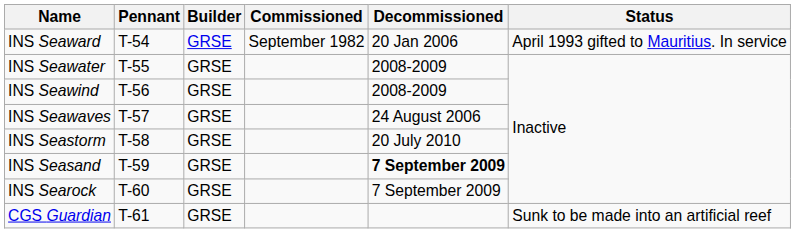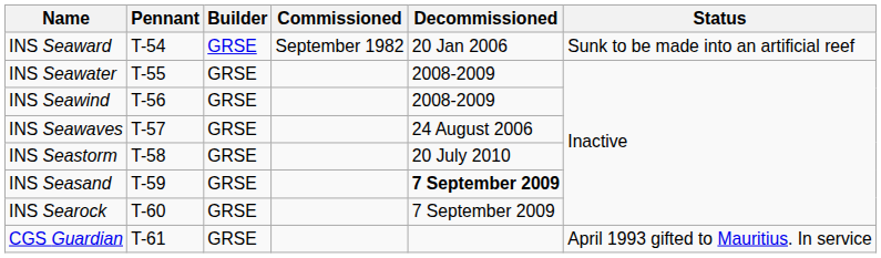 <table class="wikitable">
 <tr>
 <th>Name</th>
 <th>Pennant</th>
 <th>Builder</th>
 <th>Commissioned</th>
 <th>Decommissioned</th>
 <th>Status</th>
 </tr>
 <tr>
 <td>INS <em>Seaward</em></td>
 <td>T-54</td>
 <td><a href='#'>GRSE</a></td>
 <td>September 1982</td>
 <td>20 Jan 2006</td>
-<td>April 1993 gifted to <a href='#'>Mauritius</a>. In service</td>
+<td>Sunk to be made into an artificial reef</td>
 </tr>
 <tr>
 <td>INS <em>Seawater</em></td>
 <td>T-55</td>
 <td>GRSE</td>
 <td></td>
 <td>2008-2009</td>
 <td rowspan="6">Inactive</td>
 </tr>
 <tr>
 <td>INS <em>Seawind</em></td>
 <td>T-56</td>
 <td>GRSE</td>
 <td></td>
 <td>2008-2009</td>
 </tr>
 <tr>
 <td>INS <em>Seawaves</em></td>
 <td>T-57</td>
 <td>GRSE</td>
 <td></td>
 <td>24 August 2006</td>
 </tr>
 <tr>
 <td>INS <em>Seastorm</em></td>
 <td>T-58</td>
 <td>GRSE</td>
 <td></td>
 <td>20 July 2010</td>
 </tr>
 <tr>
 <td>INS <em>Seasand</em></td>
 <td>T-59</td>
 <td>GRSE</td>
 <td></td>
 <td><strong>7 September 2009</strong></td>
 </tr>
 <tr>
 <td>INS <em>Searock</em></td>
 <td>T-60</td>
 <td>GRSE</td>
 <td></td>
 <td>7 September 2009</td>
 </tr>
 <tr>
 <td><a href='#'>CGS <em>Guardian</em></a></td>
 <td>T-61</td>
 <td>GRSE</td>
 <td></td>
 <td></td>
-<td>Sunk to be made into an artificial reef</td>
+<td>April 1993 gifted to <a href='#'>Mauritius</a>. In service</td>
 </tr>
 </table>
